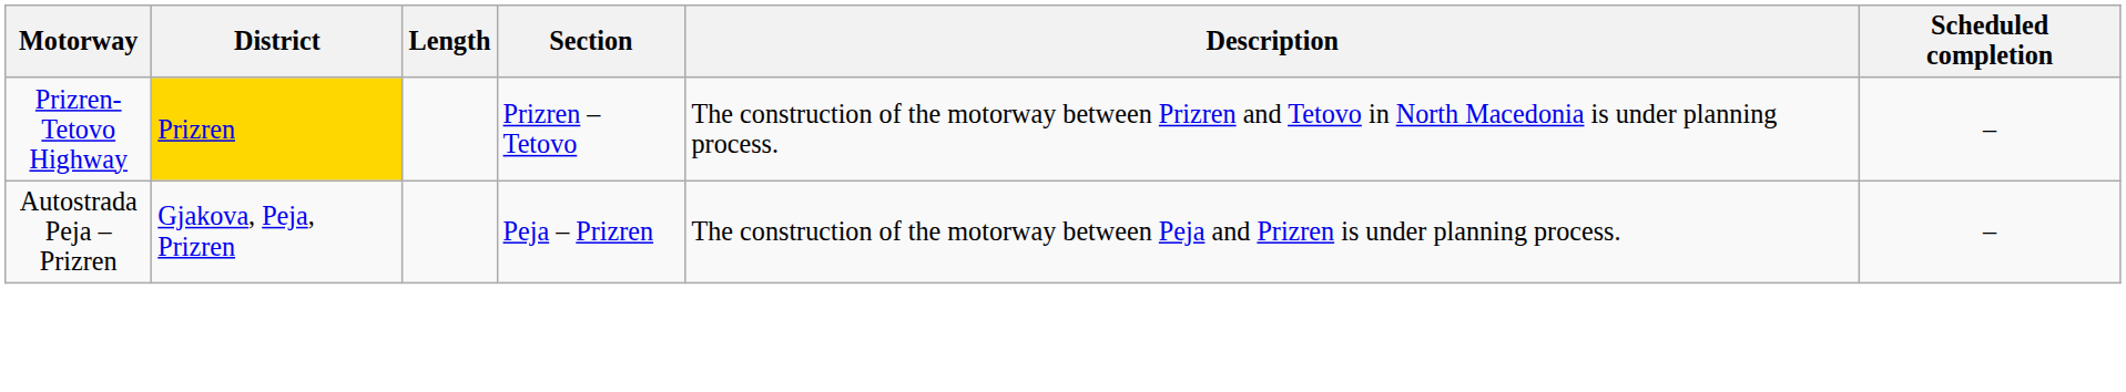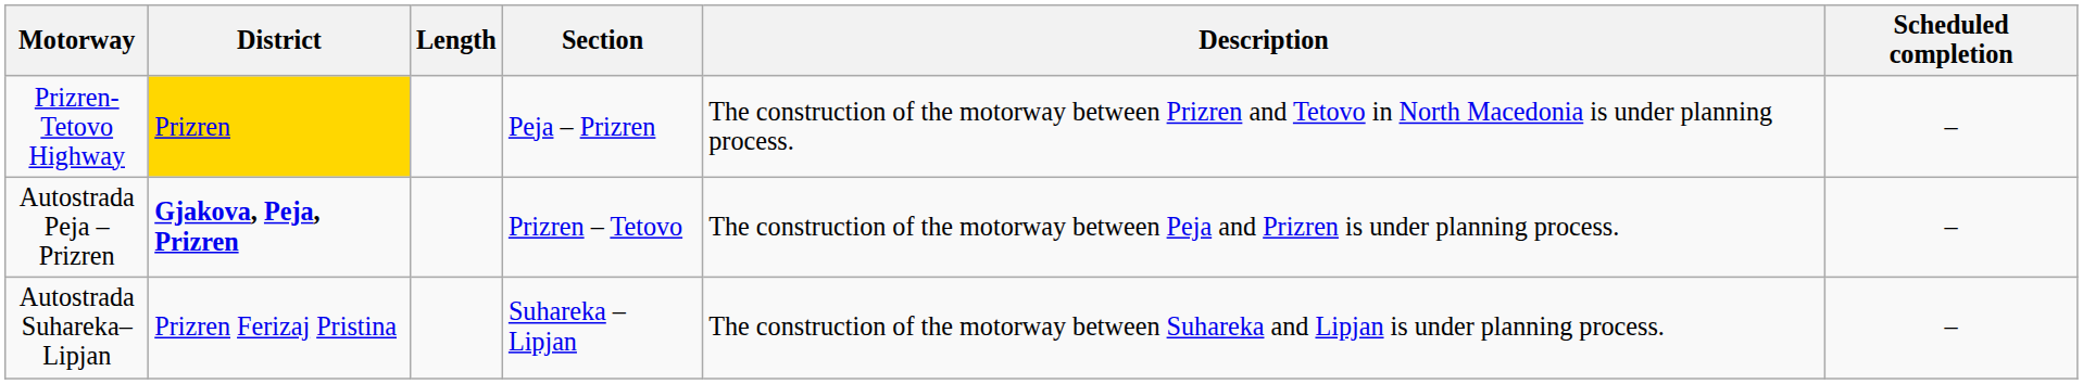 <table class="wikitable" style="margin:auto;">
 <tr>
 <th width=80>Motorway</th>
 <th>District</th>
 <th>Length</th>
 <th>Section</th>
 <th>Description</th>
 <th>Scheduled completion</th>
 </tr>
 <tr>
 <td align="center"><a href='#'>Prizren-Tetovo Highway</a></td>
 <td style="background: gold;"><a href='#'>Prizren</a></td>
 <td></td>
-<td><a href='#'>Prizren</a> – <a href='#'>Tetovo</a></td>
+<td><a href='#'>Peja</a> – <a href='#'>Prizren</a></td>
 <td>The construction of the motorway between <a href='#'>Prizren</a> and <a href='#'>Tetovo</a> in <a href='#'>North Macedonia</a> is under planning process.</td>
 <td align="center">–</td>
 </tr>
 <tr>
 <td align="center">Autostrada Peja – Prizren</td>
-<td><a href='#'>Gjakova</a>, <a href='#'>Peja</a>, <a href='#'>Prizren</a></td>
+<td><strong><a href='#'>Gjakova</a>, <a href='#'>Peja</a>, <a href='#'>Prizren</a></strong></td>
 <td></td>
-<td><a href='#'>Peja</a> – <a href='#'>Prizren</a></td>
+<td><a href='#'>Prizren</a> – <a href='#'>Tetovo</a></td>
 <td>The construction of the motorway between <a href='#'>Peja</a> and <a href='#'>Prizren</a> is under planning process.</td>
 <td align="center">–</td>
 </tr>
+<tr>
+<td align="center">Autostrada Suhareka– Lipjan</td>
+<td><a href='#'>Prizren</a> <a href='#'>Ferizaj</a> <a href='#'>Pristina</a></td>
+<td></td>
+<td><a href='#'>Suhareka</a> – <a href='#'>Lipjan</a></td>
+<td>The construction of the motorway between <a href='#'>Suhareka</a> and <a href='#'>Lipjan</a> is under planning process.</td>
+<td align="center">–</td>
+</tr>
 </table>
